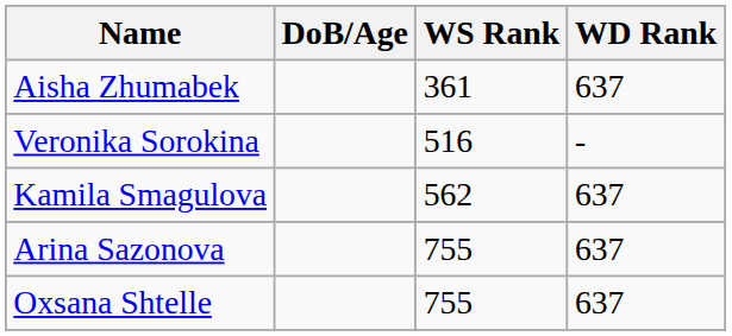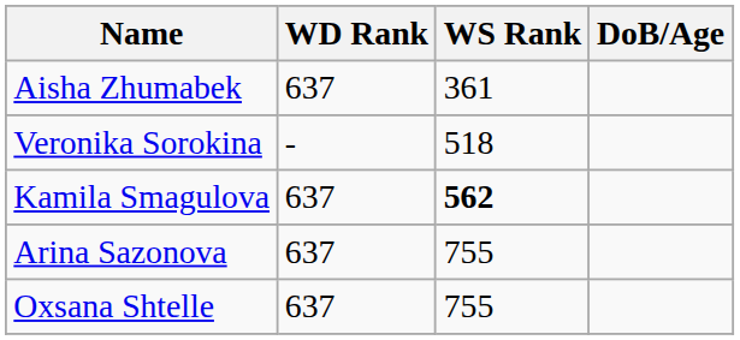 <table class="wikitable" style="text-align: left; font-size:95%;">
 <tr>
 <th>Name</th>
+<th>WD Rank</th>
+<th>WS Rank</th>
 <th>DoB/Age</th>
-<th>WS Rank</th>
-<th>WD Rank</th>
 </tr>
 <tr>
 <td><a href='#'>Aisha Zhumabek</a></td>
+<td>637</td>
+<td>361</td>
 <td></td>
-<td>361</td>
-<td>637</td>
 </tr>
 <tr>
 <td><a href='#'>Veronika Sorokina</a></td>
+<td>-</td>
+<td>518</td>
 <td></td>
-<td>516</td>
-<td>-</td>
 </tr>
 <tr>
 <td><a href='#'>Kamila Smagulova</a></td>
+<td>637</td>
+<td><strong>562</strong></td>
 <td></td>
-<td>562</td>
-<td>637</td>
 </tr>
 <tr>
 <td><a href='#'>Arina Sazonova</a></td>
+<td>637</td>
+<td>755</td>
 <td></td>
-<td>755</td>
-<td>637</td>
 </tr>
 <tr>
 <td><a href='#'>Oxsana Shtelle</a></td>
+<td>637</td>
+<td>755</td>
 <td></td>
-<td>755</td>
-<td>637</td>
 </tr>
 </table>
